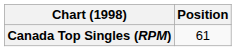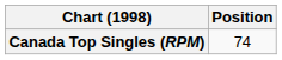 <table class="wikitable plainrowheaders" style="text-align:center">
 <tr>
 <th>Chart (1998)</th>
 <th>Position</th>
 </tr>
 <tr>
 <th scope="row">Canada Top Singles (<em>RPM</em>)</th>
-<td>61</td>
+<td>74</td>
 </tr>
 </table>
